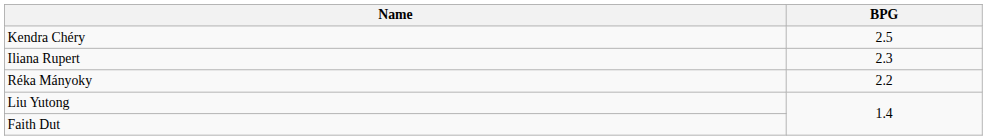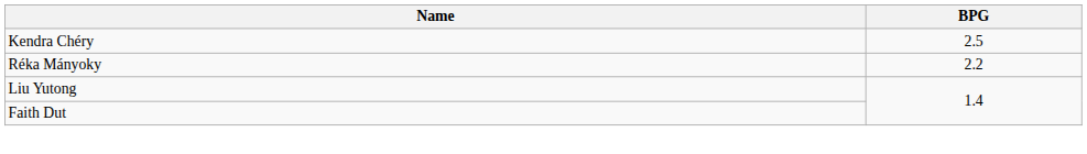 <table class=wikitable width="90%">
 <tr>
 <th width="80%">Name</th>
 <th width="20%">BPG</th>
 </tr>
 <tr>
 <td> Kendra Chéry</td>
 <td align=center>2.5</td>
-</tr>
-<tr>
-<td> Iliana Rupert</td>
-<td align=center>2.3</td>
 </tr>
 <tr>
 <td> Réka Mányoky</td>
 <td align=center>2.2</td>
 </tr>
 <tr>
 <td> Liu Yutong</td>
 <td align=center rowspan=2>1.4</td>
 </tr>
 <tr>
 <td> Faith Dut</td>
 </tr>
 </table>
